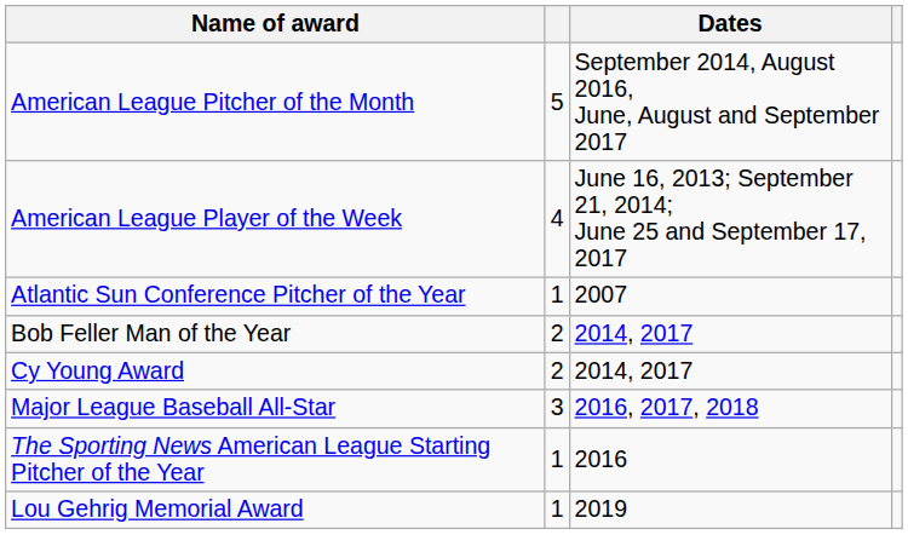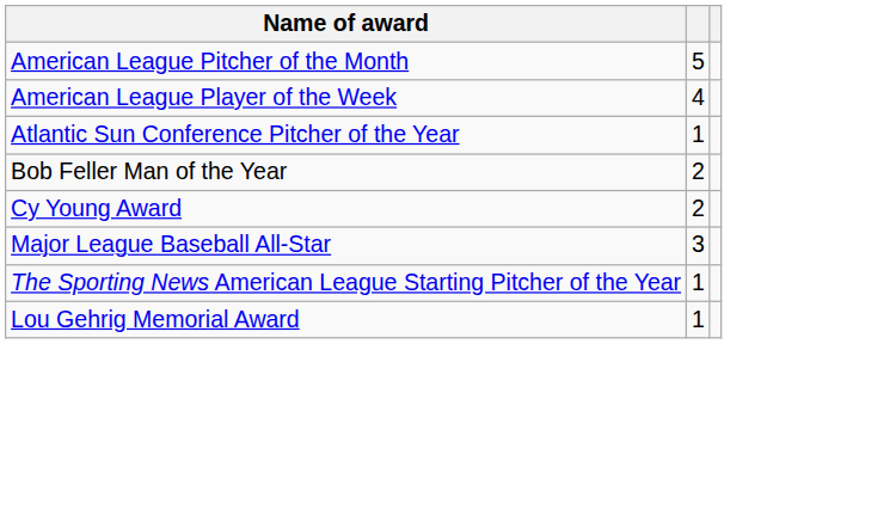 <table class="wikitable" margin: 5px; text-align: center;>
 <tr>
 <th>Name of award</th>
 <th></th>
-<th>Dates</th>
 <th></th>
 </tr>
 <tr>
 <td><a href='#'>American League Pitcher of the Month</a></td>
 <td align="center">5</td>
-<td>September 2014, August 2016,<br>June, August and September 2017</td>
 <td></td>
 </tr>
 <tr>
 <td><a href='#'>American League Player of the Week</a></td>
 <td align="center">4</td>
-<td>June 16, 2013; September 21, 2014;<br>June 25 and September 17, 2017</td>
 <td></td>
 </tr>
 <tr>
 <td><a href='#'>Atlantic Sun Conference Pitcher of the Year</a></td>
 <td align="center">1</td>
-<td>2007</td>
 <td></td>
 </tr>
 <tr>
 <td>Bob Feller Man of the Year</td>
 <td align="center">2</td>
-<td><a href='#'>2014</a>, <a href='#'>2017</a></td>
 <td></td>
 </tr>
 <tr>
 <td><a href='#'>Cy Young Award</a></td>
 <td align="center">2</td>
-<td>2014, 2017</td>
 <td></td>
 </tr>
 <tr>
 <td><a href='#'>Major League Baseball All-Star</a></td>
 <td align="center">3</td>
-<td><a href='#'>2016</a>, <a href='#'>2017</a>, <a href='#'>2018</a></td>
 <td></td>
 </tr>
 <tr>
 <td><a href='#'><em>The Sporting News</em> American League Starting Pitcher of the Year</a></td>
 <td align="center">1</td>
-<td>2016</td>
 <td></td>
 </tr>
 <tr>
 <td><a href='#'>Lou Gehrig Memorial Award</a></td>
 <td align="center">1</td>
-<td>2019</td>
 <td></td>
 </tr>
 </table>
